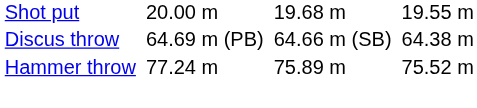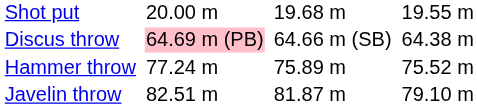 <table>
 <tr>
 </tr>
 <tr>
 <td><a href='#'>Shot put</a></td>
 <td align=left></td>
 <td>20.00 m</td>
 <td align=left></td>
 <td>19.68 m</td>
 <td align=left></td>
 <td>19.55 m</td>
 </tr>
 <tr>
 <td><a href='#'>Discus throw</a></td>
 <td align=left></td>
-<td>64.69 m (PB)</td>
+<td style="background: pink;">64.69 m (PB)</td>
 <td align=left></td>
 <td>64.66 m (SB)</td>
 <td align=left></td>
 <td>64.38 m</td>
 </tr>
 <tr>
 <td><a href='#'>Hammer throw</a></td>
 <td align=left></td>
 <td>77.24 m</td>
 <td align=left></td>
 <td>75.89 m</td>
 <td align=left></td>
 <td>75.52 m</td>
 </tr>
+<tr>
+<td><a href='#'>Javelin throw</a></td>
+<td align=left></td>
+<td>82.51 m</td>
+<td align=left></td>
+<td>81.87 m</td>
+<td align=left></td>
+<td>79.10 m</td>
+</tr>
 </table>
